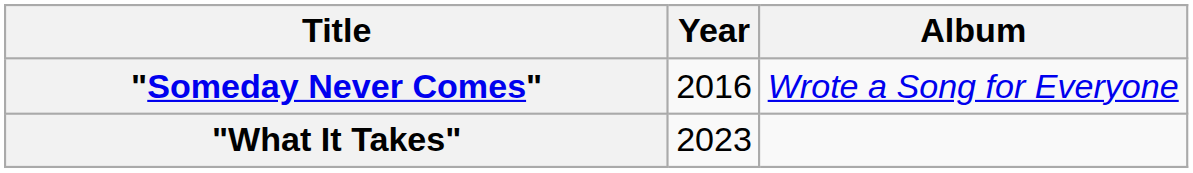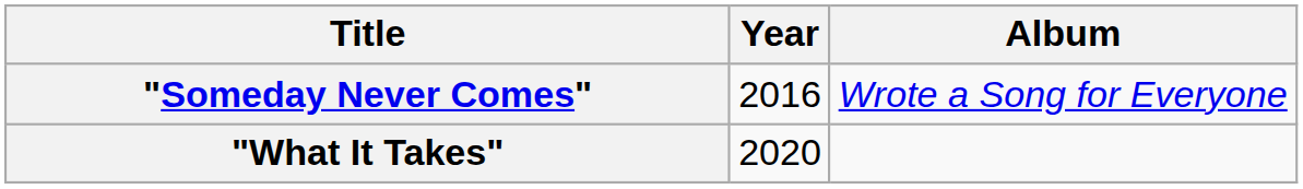 <table class="wikitable plainrowheaders" style="text-align:center;">
 <tr>
 <th scope="col" rowspan="1" style="width:19em;">Title</th>
 <th scope="col" rowspan="1">Year</th>
 <th scope="col" rowspan="1">Album</th>
 </tr>
 <tr>
 <th scope="row">"<a href='#'>Someday Never Comes</a>"<br></th>
 <td>2016</td>
 <td><em><a href='#'>Wrote a Song for Everyone</a></em></td>
 </tr>
 <tr>
 <th scope="row">"What It Takes"<br></th>
-<td>2023</td>
+<td>2020</td>
 <td></td>
 </tr>
 </table>
